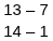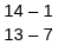 <table style="text-align:center">
 <tr>
 <th width=200></th>
 <th width=100></th>
 <th width=200></th>
 </tr>
 <tr>
 <td align=right><strong></strong></td>
+<td>14 – 1</td>
+<td align=left></td>
+</tr>
+<tr>
+<td align=right><strong></strong></td>
 <td>13 – 7</td>
 <td align=left><strong></strong></td>
 </tr>
-<tr>
-<td align=right><strong></strong></td>
-<td>14 – 1</td>
-<td align=left></td>
-</tr>
 </table>
